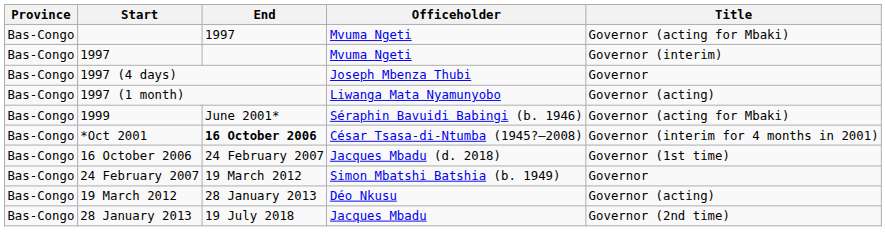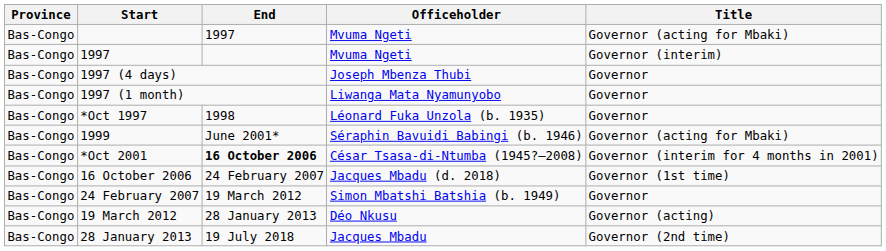 <table class=wikitable sortable>
 <tr>
 <th>Province</th>
 <th>Start</th>
 <th>End</th>
 <th>Officeholder</th>
 <th>Title</th>
 </tr>
 <tr>
 <td>Bas-Congo</td>
 <td></td>
 <td>1997</td>
 <td><a href='#'>Mvuma Ngeti</a></td>
 <td>Governor (acting for Mbaki)</td>
 </tr>
 <tr>
 <td>Bas-Congo</td>
 <td>1997</td>
 <td></td>
 <td><a href='#'>Mvuma Ngeti</a></td>
 <td>Governor (interim)</td>
 </tr>
 <tr>
 <td>Bas-Congo</td>
 <td colspan=2>1997 (4 days)</td>
 <td><a href='#'>Joseph Mbenza Thubi</a></td>
 <td>Governor</td>
 </tr>
 <tr>
 <td>Bas-Congo</td>
 <td colspan=2>1997 (1 month)</td>
 <td><a href='#'>Liwanga Mata Nyamunyobo</a></td>
-<td>Governor (acting)</td>
+<td>Governor</td>
+</tr>
+<tr>
+<td>Bas-Congo</td>
+<td>*Oct 1997</td>
+<td>1998</td>
+<td><a href='#'>Léonard Fuka Unzola</a> (b. 1935)</td>
+<td>Governor</td>
 </tr>
 <tr>
 <td>Bas-Congo</td>
 <td>1999</td>
 <td>June 2001*</td>
 <td><a href='#'>Séraphin Bavuidi Babingi</a> (b. 1946)</td>
 <td>Governor (acting for Mbaki)</td>
 </tr>
 <tr>
 <td>Bas-Congo</td>
 <td>*Oct 2001</td>
 <td><strong>16 October 2006</strong></td>
 <td><a href='#'>César Tsasa-di-Ntumba</a> (1945?–2008)</td>
 <td>Governor (interim for 4 months in 2001)</td>
 </tr>
 <tr>
 <td>Bas-Congo</td>
 <td>16 October 2006</td>
 <td>24 February 2007</td>
 <td><a href='#'>Jacques Mbadu</a> (d. 2018)</td>
 <td>Governor (1st time)</td>
 </tr>
 <tr>
 <td>Bas-Congo</td>
 <td>24 February 2007</td>
 <td>19 March 2012</td>
 <td><a href='#'>Simon Mbatshi Batshia</a> (b. 1949)</td>
 <td>Governor</td>
 </tr>
 <tr>
 <td>Bas-Congo</td>
 <td>19 March 2012</td>
 <td>28 January 2013</td>
 <td><a href='#'>Déo Nkusu</a></td>
 <td>Governor (acting)</td>
 </tr>
 <tr>
 <td>Bas-Congo</td>
 <td>28 January 2013</td>
 <td>19 July 2018</td>
 <td><a href='#'>Jacques Mbadu</a></td>
 <td>Governor (2nd time)</td>
 </tr>
 </table>
